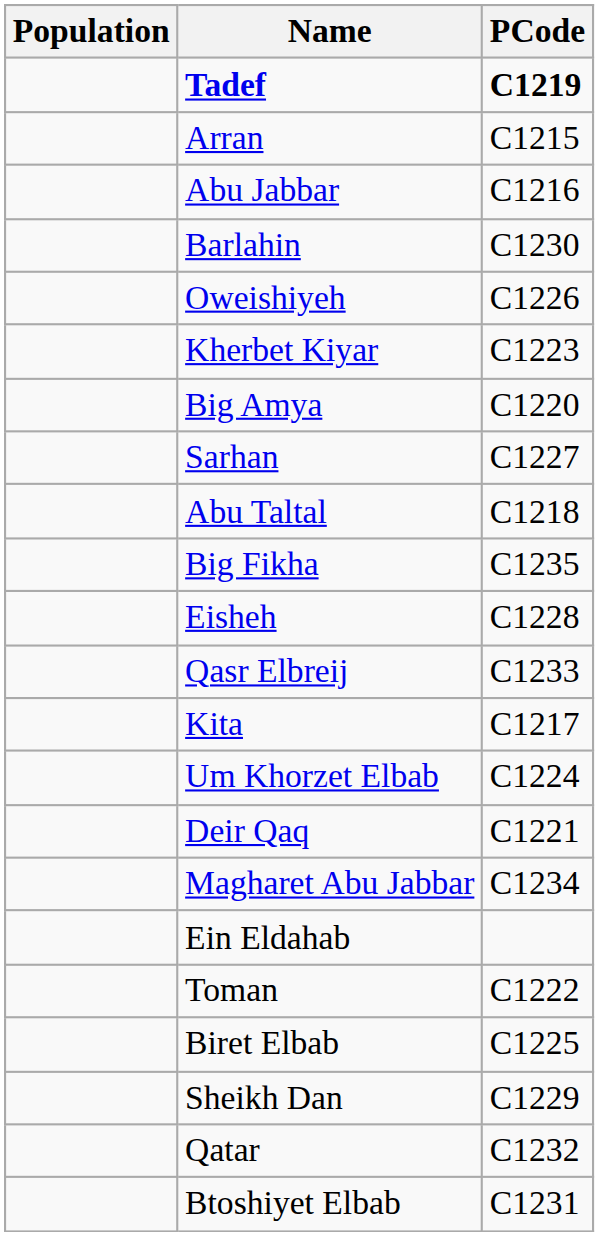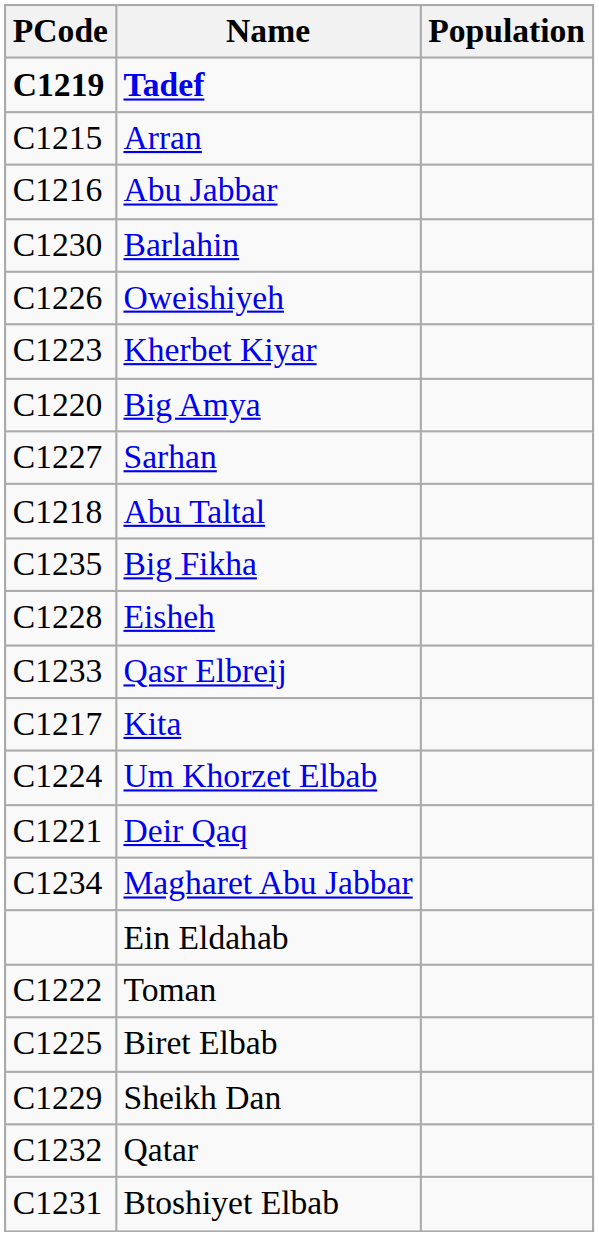 <table class="wikitable sortable">
 <tr>
+<th>PCode</th>
+<th>Name</th>
 <th>Population</th>
-<th>Name</th>
-<th>PCode</th>
 </tr>
 <tr>
+<td><strong>C1219</strong></td>
+<td><strong><a href='#'>Tadef</a></strong></td>
 <td align=right><strong></strong></td>
-<td><strong><a href='#'>Tadef</a></strong></td>
-<td><strong>C1219</strong></td>
 </tr>
 <tr>
+<td>C1215</td>
+<td><a href='#'>Arran</a></td>
 <td align=right></td>
-<td><a href='#'>Arran</a></td>
-<td>C1215</td>
 </tr>
 <tr>
+<td>C1216</td>
+<td><a href='#'>Abu Jabbar</a></td>
 <td align=right></td>
-<td><a href='#'>Abu Jabbar</a></td>
-<td>C1216</td>
 </tr>
 <tr>
+<td>C1230</td>
+<td><a href='#'>Barlahin</a></td>
 <td align=right></td>
-<td><a href='#'>Barlahin</a></td>
-<td>C1230</td>
 </tr>
 <tr>
+<td>C1226</td>
+<td><a href='#'>Oweishiyeh</a></td>
 <td align=right></td>
-<td><a href='#'>Oweishiyeh</a></td>
-<td>C1226</td>
 </tr>
 <tr>
+<td>C1223</td>
+<td><a href='#'>Kherbet Kiyar</a></td>
 <td align=right></td>
-<td><a href='#'>Kherbet Kiyar</a></td>
-<td>C1223</td>
 </tr>
 <tr>
+<td>C1220</td>
+<td><a href='#'>Big Amya</a></td>
 <td align=right></td>
-<td><a href='#'>Big Amya</a></td>
-<td>C1220</td>
 </tr>
 <tr>
+<td>C1227</td>
+<td><a href='#'>Sarhan</a></td>
 <td align=right></td>
-<td><a href='#'>Sarhan</a></td>
-<td>C1227</td>
 </tr>
 <tr>
+<td>C1218</td>
+<td><a href='#'>Abu Taltal</a></td>
 <td align=right></td>
-<td><a href='#'>Abu Taltal</a></td>
-<td>C1218</td>
 </tr>
 <tr>
+<td>C1235</td>
+<td><a href='#'>Big Fikha</a></td>
 <td align=right></td>
-<td><a href='#'>Big Fikha</a></td>
-<td>C1235</td>
 </tr>
 <tr>
+<td>C1228</td>
+<td><a href='#'>Eisheh</a></td>
 <td align=right></td>
-<td><a href='#'>Eisheh</a></td>
-<td>C1228</td>
 </tr>
 <tr>
+<td>C1233</td>
+<td><a href='#'>Qasr Elbreij</a></td>
 <td align=right></td>
-<td><a href='#'>Qasr Elbreij</a></td>
-<td>C1233</td>
 </tr>
 <tr>
+<td>C1217</td>
+<td><a href='#'>Kita</a></td>
 <td align=right></td>
-<td><a href='#'>Kita</a></td>
-<td>C1217</td>
 </tr>
 <tr>
+<td>C1224</td>
+<td><a href='#'>Um Khorzet Elbab</a></td>
 <td align=right></td>
-<td><a href='#'>Um Khorzet Elbab</a></td>
-<td>C1224</td>
 </tr>
 <tr>
+<td>C1221</td>
+<td><a href='#'>Deir Qaq</a></td>
 <td align=right></td>
-<td><a href='#'>Deir Qaq</a></td>
-<td>C1221</td>
 </tr>
 <tr>
+<td>C1234</td>
+<td><a href='#'>Magharet Abu Jabbar</a></td>
 <td align=right></td>
-<td><a href='#'>Magharet Abu Jabbar</a></td>
-<td>C1234</td>
 </tr>
 <tr>
+<td></td>
+<td>Ein Eldahab</td>
 <td align=right></td>
-<td>Ein Eldahab</td>
-<td></td>
 </tr>
 <tr>
+<td>C1222</td>
+<td>Toman</td>
 <td align=right></td>
-<td>Toman</td>
-<td>C1222</td>
 </tr>
 <tr>
+<td>C1225</td>
+<td>Biret Elbab</td>
 <td align=right></td>
-<td>Biret Elbab</td>
-<td>C1225</td>
 </tr>
 <tr>
+<td>C1229</td>
+<td>Sheikh Dan</td>
 <td align=right></td>
-<td>Sheikh Dan</td>
-<td>C1229</td>
 </tr>
 <tr>
+<td>C1232</td>
+<td>Qatar</td>
 <td align=right></td>
-<td>Qatar</td>
-<td>C1232</td>
 </tr>
 <tr>
+<td>C1231</td>
+<td>Btoshiyet Elbab</td>
 <td align=right></td>
-<td>Btoshiyet Elbab</td>
-<td>C1231</td>
 </tr>
 </table>
